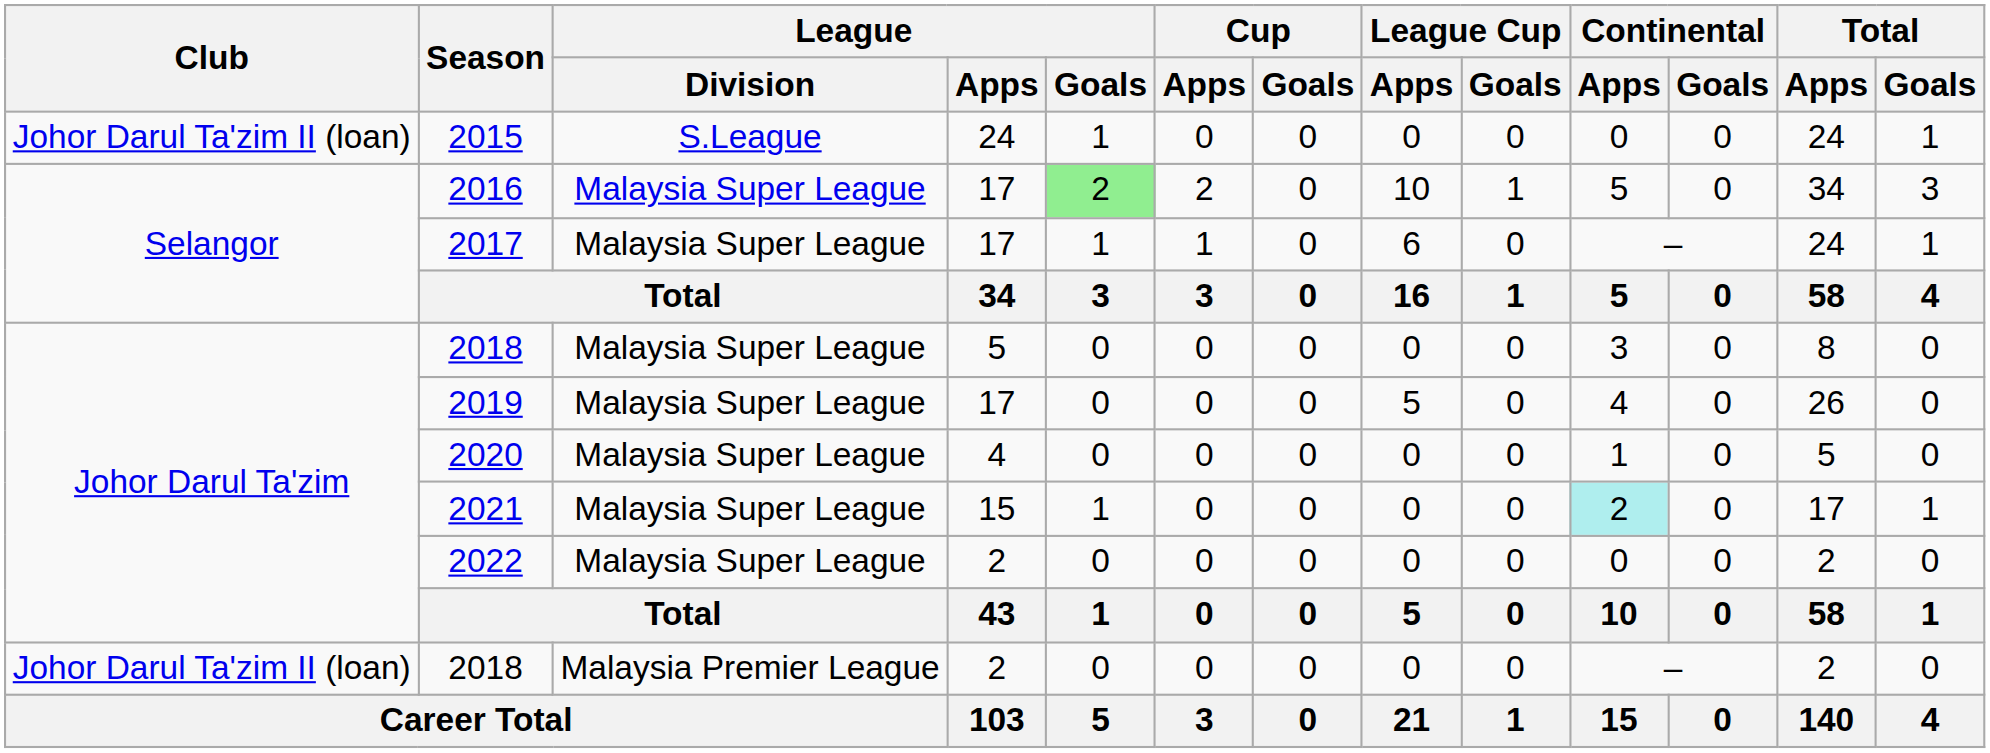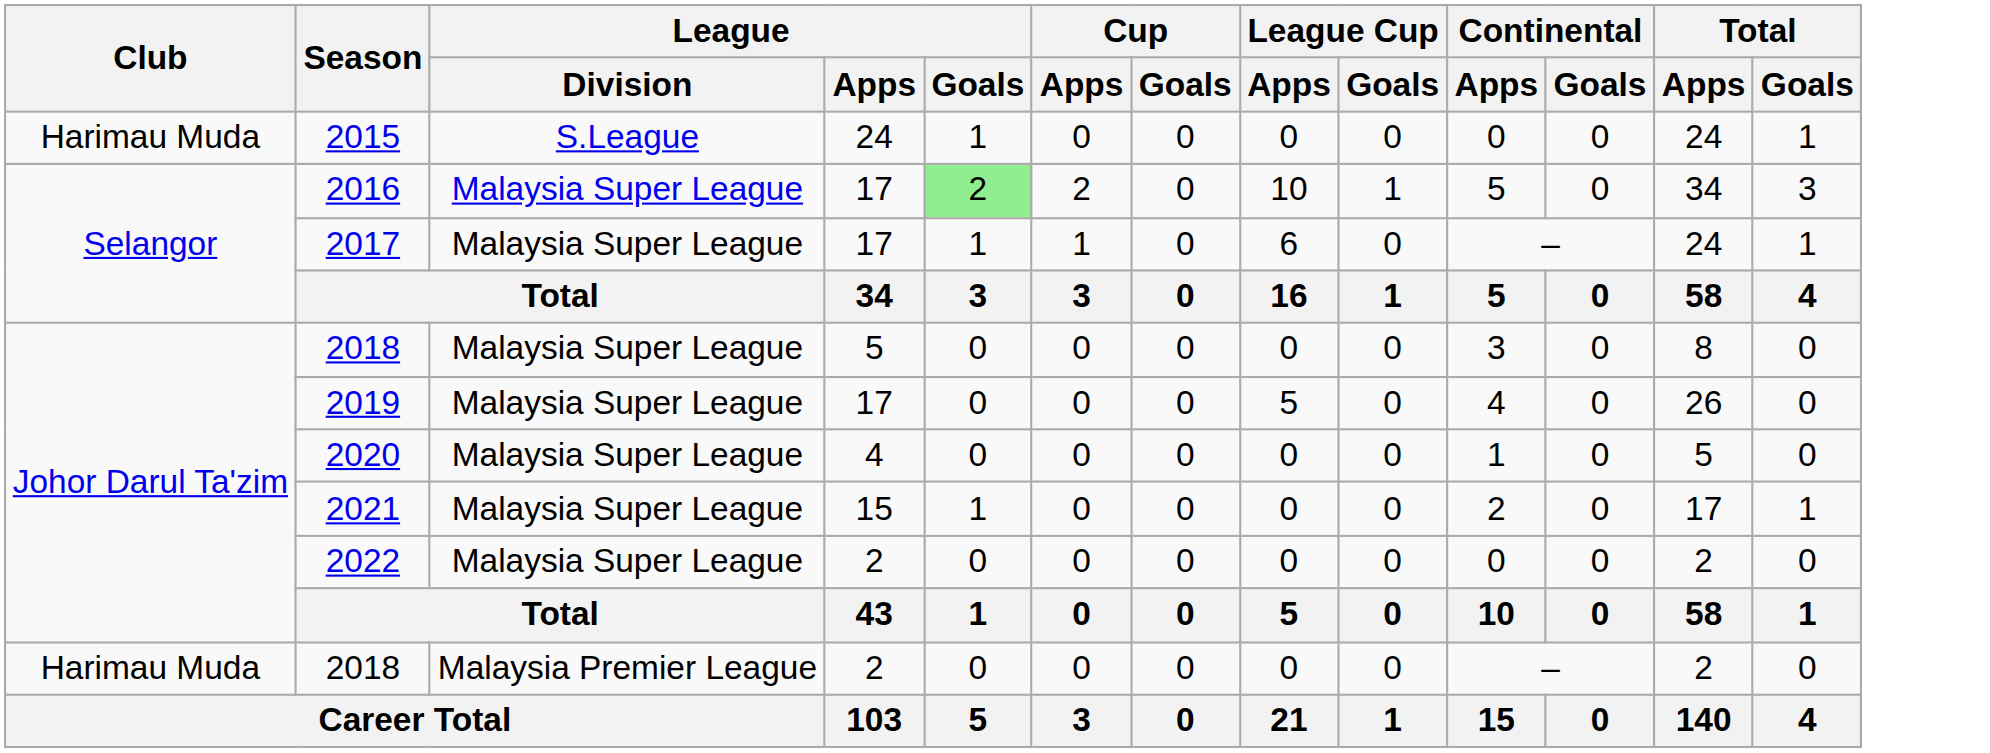 <table class=wikitable style="text-align:center">
 <tr>
 <th rowspan=2>Club</th>
 <th rowspan=2>Season</th>
 <th colspan=3>League</th>
 <th colspan=2>Cup</th>
 <th colspan=2>League Cup</th>
 <th colspan=2>Continental</th>
 <th colspan=2>Total</th>
 </tr>
 <tr>
 <th>Division</th>
 <th>Apps</th>
 <th>Goals</th>
 <th>Apps</th>
 <th>Goals</th>
 <th>Apps</th>
 <th>Goals</th>
 <th>Apps</th>
 <th>Goals</th>
 <th>Apps</th>
 <th>Goals</th>
 </tr>
 <tr>
-<td><a href='#'>Johor Darul Ta'zim II</a> (loan)</td>
+<td>Harimau Muda</td>
 <td><a href='#'>2015</a></td>
 <td><a href='#'>S.League</a></td>
 <td>24</td>
 <td>1</td>
 <td>0</td>
 <td>0</td>
 <td>0</td>
 <td>0</td>
 <td>0</td>
 <td>0</td>
 <td>24</td>
 <td>1</td>
 </tr>
 <tr>
 <td rowspan=3><a href='#'>Selangor</a></td>
 <td><a href='#'>2016</a></td>
 <td><a href='#'>Malaysia Super League</a></td>
 <td>17</td>
 <td style="background: lightgreen;">2</td>
 <td>2</td>
 <td>0</td>
 <td>10</td>
 <td>1</td>
 <td>5</td>
 <td>0</td>
 <td>34</td>
 <td>3</td>
 </tr>
 <tr>
 <td><a href='#'>2017</a></td>
 <td>Malaysia Super League</td>
 <td>17</td>
 <td>1</td>
 <td>1</td>
 <td>0</td>
 <td>6</td>
 <td>0</td>
 <td colspan=2>–</td>
 <td>24</td>
 <td>1</td>
 </tr>
 <tr>
 <th colspan="2">Total</th>
 <th>34</th>
 <th>3</th>
 <th>3</th>
 <th>0</th>
 <th>16</th>
 <th>1</th>
 <th>5</th>
 <th>0</th>
 <th>58</th>
 <th>4</th>
 </tr>
 <tr>
 <td rowspan=6><a href='#'>Johor Darul Ta'zim</a></td>
 <td><a href='#'>2018</a></td>
 <td>Malaysia Super League</td>
 <td>5</td>
 <td>0</td>
 <td>0</td>
 <td>0</td>
 <td>0</td>
 <td>0</td>
 <td>3</td>
 <td>0</td>
 <td>8</td>
 <td>0</td>
 </tr>
 <tr>
 <td><a href='#'>2019</a></td>
 <td>Malaysia Super League</td>
 <td>17</td>
 <td>0</td>
 <td>0</td>
 <td>0</td>
 <td>5</td>
 <td>0</td>
 <td>4</td>
 <td>0</td>
 <td>26</td>
 <td>0</td>
 </tr>
 <tr>
 <td><a href='#'>2020</a></td>
 <td>Malaysia Super League</td>
 <td>4</td>
 <td>0</td>
 <td>0</td>
 <td>0</td>
 <td>0</td>
 <td>0</td>
 <td>1</td>
 <td>0</td>
 <td>5</td>
 <td>0</td>
 </tr>
 <tr>
 <td><a href='#'>2021</a></td>
 <td>Malaysia Super League</td>
 <td>15</td>
 <td>1</td>
 <td>0</td>
 <td>0</td>
 <td>0</td>
 <td>0</td>
-<td style="background: paleturquoise;">2</td>
+<td>2</td>
 <td>0</td>
 <td>17</td>
 <td>1</td>
 </tr>
 <tr>
 <td><a href='#'>2022</a></td>
 <td>Malaysia Super League</td>
 <td>2</td>
 <td>0</td>
 <td>0</td>
 <td>0</td>
 <td>0</td>
 <td>0</td>
 <td>0</td>
 <td>0</td>
 <td>2</td>
 <td>0</td>
 </tr>
 <tr>
 <th colspan="2">Total</th>
 <th>43</th>
 <th>1</th>
 <th>0</th>
 <th>0</th>
 <th>5</th>
 <th>0</th>
 <th>10</th>
 <th>0</th>
 <th>58</th>
 <th>1</th>
 </tr>
 <tr>
-<td><a href='#'>Johor Darul Ta'zim II</a> (loan)</td>
+<td>Harimau Muda</td>
 <td>2018</td>
 <td>Malaysia Premier League</td>
 <td>2</td>
 <td>0</td>
 <td>0</td>
 <td>0</td>
 <td>0</td>
 <td>0</td>
 <td colspan=2>–</td>
 <td>2</td>
 <td>0</td>
 </tr>
 <tr>
 <th colspan="3">Career Total</th>
 <th>103</th>
 <th>5</th>
 <th>3</th>
 <th>0</th>
 <th>21</th>
 <th>1</th>
 <th>15</th>
 <th>0</th>
 <th>140</th>
 <th>4</th>
 </tr>
 </table>
